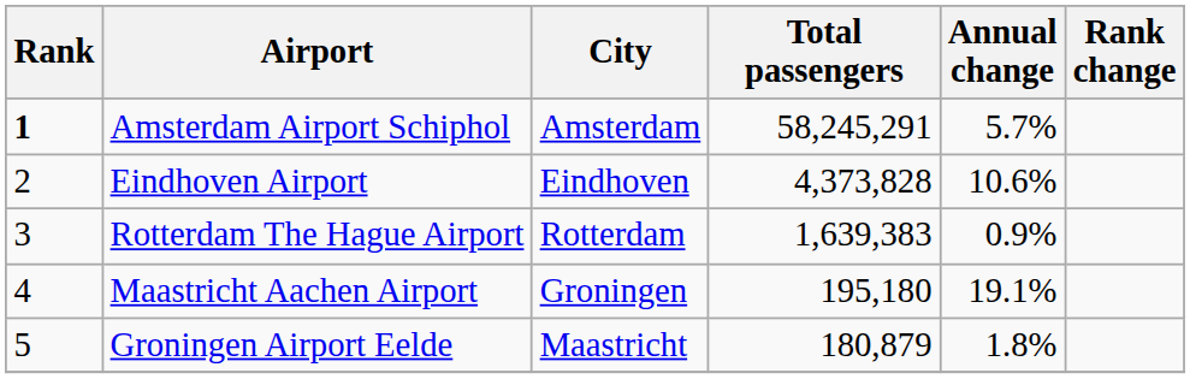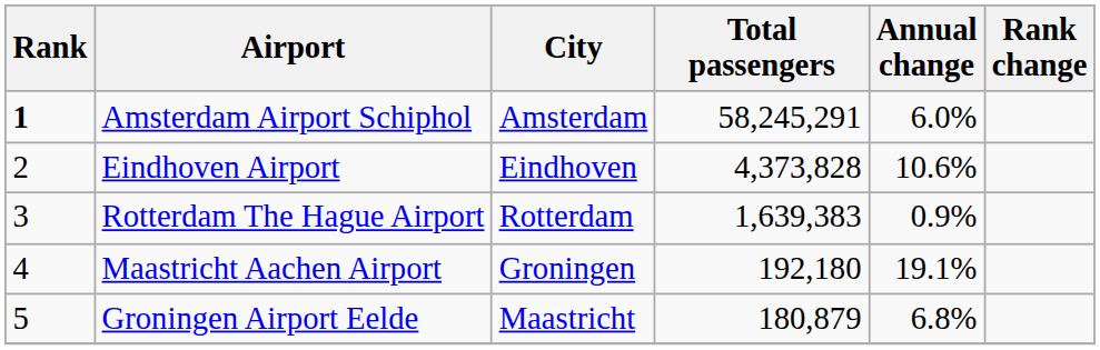 <table class="wikitable">
 <tr>
 <th>Rank</th>
 <th>Airport</th>
 <th>City</th>
 <th style="width:100px">Total<br>passengers</th>
 <th>Annual<br>change</th>
 <th>Rank<br>change</th>
 </tr>
 <tr>
 <td><strong>1</strong></td>
 <td><a href='#'>Amsterdam Airport Schiphol</a></td>
 <td><a href='#'>Amsterdam</a></td>
 <td align="right">58,245,291</td>
-<td align="right">5.7%</td>
+<td align="right">6.0%</td>
 <td align="center"></td>
 </tr>
 <tr>
 <td>2</td>
 <td><a href='#'>Eindhoven Airport</a></td>
 <td><a href='#'>Eindhoven</a></td>
 <td align="right">4,373,828</td>
 <td align="right">10.6%</td>
 <td align="center"></td>
 </tr>
 <tr>
 <td>3</td>
 <td><a href='#'>Rotterdam The Hague Airport</a></td>
 <td><a href='#'>Rotterdam</a></td>
 <td align="right">1,639,383</td>
 <td align="right">0.9%</td>
 <td align="center"></td>
 </tr>
 <tr>
 <td>4</td>
 <td><a href='#'>Maastricht Aachen Airport</a></td>
 <td><a href='#'>Groningen</a></td>
-<td align="right">195,180</td>
+<td align="right">192,180</td>
 <td align="right">19.1%</td>
 <td align="center"></td>
 </tr>
 <tr>
 <td>5</td>
 <td><a href='#'>Groningen Airport Eelde</a></td>
 <td><a href='#'>Maastricht</a></td>
 <td align="right">180,879</td>
-<td align="right">1.8%</td>
+<td align="right">6.8%</td>
 <td align="center"></td>
 </tr>
 <tr>
 </tr>
 </table>
